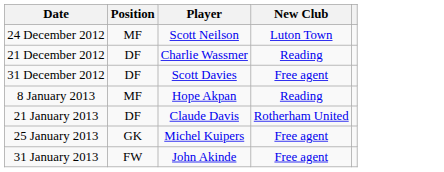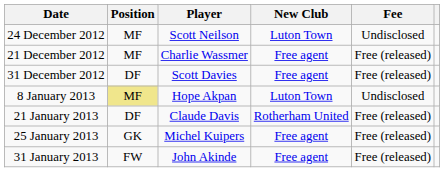 <table class="wikitable" style="text-align: center;">
 <tr>
 <th>Date</th>
 <th>Position</th>
 <th>Player</th>
 <th>New Club</th>
+<th>Fee</th>
 <th></th>
 </tr>
 <tr>
 <td>24 December 2012</td>
 <td>MF</td>
 <td><a href='#'>Scott Neilson</a></td>
 <td><a href='#'>Luton Town</a></td>
+<td>Undisclosed</td>
 <td></td>
 </tr>
 <tr>
 <td>21 December 2012</td>
-<td>DF</td>
+<td>MF</td>
 <td><a href='#'>Charlie Wassmer</a></td>
-<td><a href='#'>Reading</a></td>
+<td><a href='#'>Free agent</a></td>
+<td>Free (released)</td>
 <td></td>
 </tr>
 <tr>
 <td>31 December 2012</td>
 <td>DF</td>
 <td><a href='#'>Scott Davies</a></td>
 <td><a href='#'>Free agent</a></td>
+<td>Free (released)</td>
 <td></td>
 </tr>
 <tr>
 <td>8 January 2013</td>
-<td>MF</td>
+<td style="background: khaki;">MF</td>
 <td><a href='#'>Hope Akpan</a></td>
-<td><a href='#'>Reading</a></td>
+<td><a href='#'>Luton Town</a></td>
+<td>Undisclosed</td>
 <td></td>
 </tr>
 <tr>
 <td>21 January 2013</td>
 <td>DF</td>
 <td><a href='#'>Claude Davis</a></td>
 <td><a href='#'>Rotherham United</a></td>
+<td>Free (released)</td>
 <td></td>
 </tr>
 <tr>
 <td>25 January 2013</td>
 <td>GK</td>
 <td><a href='#'>Michel Kuipers</a></td>
 <td><a href='#'>Free agent</a></td>
+<td>Free (released)</td>
 <td></td>
 </tr>
 <tr>
 <td>31 January 2013</td>
 <td>FW</td>
 <td><a href='#'>John Akinde</a></td>
 <td><a href='#'>Free agent</a></td>
+<td>Free (released)</td>
 <td></td>
 </tr>
 </table>
